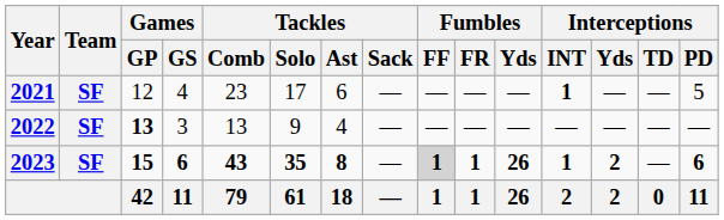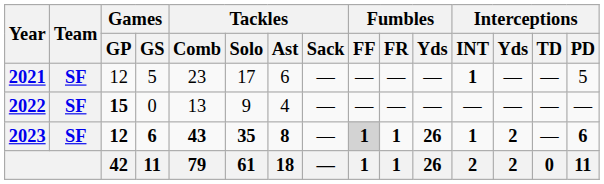 <table class=wikitable style="text-align:center;">
 <tr>
 <th rowspan="2">Year</th>
 <th rowspan="2">Team</th>
 <th colspan="2">Games</th>
 <th colspan="4">Tackles</th>
 <th colspan="3">Fumbles</th>
 <th colspan="4">Interceptions</th>
 </tr>
 <tr>
 <th>GP</th>
 <th>GS</th>
 <th>Comb</th>
 <th>Solo</th>
 <th>Ast</th>
 <th>Sack</th>
 <th>FF</th>
 <th>FR</th>
 <th>Yds</th>
 <th>INT</th>
 <th>Yds</th>
 <th>TD</th>
 <th>PD</th>
 </tr>
 <tr>
 <th><a href='#'>2021</a></th>
 <th><a href='#'>SF</a></th>
 <td>12</td>
-<td>4</td>
+<td>5</td>
 <td>23</td>
 <td>17</td>
 <td>6</td>
 <td>—</td>
 <td>—</td>
 <td>—</td>
 <td>—</td>
 <td><strong>1</strong></td>
 <td>—</td>
 <td>—</td>
 <td>5</td>
 </tr>
 <tr>
 <th><a href='#'>2022</a></th>
 <th><a href='#'>SF</a></th>
-<td><strong>13</strong></td>
-<td>3</td>
+<td><strong>15</strong></td>
+<td>0</td>
 <td>13</td>
 <td>9</td>
 <td>4</td>
 <td>—</td>
 <td>—</td>
 <td>—</td>
 <td>—</td>
 <td>—</td>
 <td>—</td>
 <td>—</td>
 <td>—</td>
 </tr>
 <tr>
 <th><a href='#'>2023</a></th>
 <th><a href='#'>SF</a></th>
-<td><strong>15</strong></td>
+<td><strong>12</strong></td>
 <td><strong>6</strong></td>
 <td><strong>43</strong></td>
 <td><strong>35</strong></td>
 <td><strong>8</strong></td>
 <td>—</td>
 <td style="background: lightgrey;"><strong>1</strong></td>
 <td><strong>1</strong></td>
 <td><strong>26</strong></td>
 <td><strong>1</strong></td>
 <td><strong>2</strong></td>
 <td>—</td>
 <td><strong>6</strong></td>
 </tr>
 <tr>
 <th colspan="2"></th>
 <th>42</th>
 <th>11</th>
 <th>79</th>
 <th>61</th>
 <th>18</th>
 <th>—</th>
 <th>1</th>
 <th>1</th>
 <th>26</th>
 <th>2</th>
 <th>2</th>
 <th>0</th>
 <th>11</th>
 </tr>
 </table>
